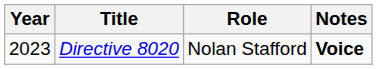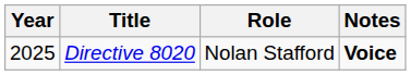 <table class="wikitable sortable">
 <tr>
 <th>Year</th>
 <th>Title</th>
 <th>Role</th>
 <th class="unsortable">Notes</th>
 </tr>
 <tr>
-<td>2023</td>
+<td>2025</td>
 <td><em><a href='#'>Directive 8020</a></em></td>
 <td>Nolan Stafford</td>
 <td><strong>Voice</strong></td>
 </tr>
 </table>
